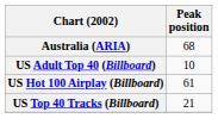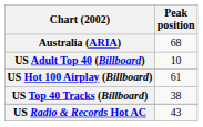 <table class="wikitable sortable plainrowheaders">
 <tr>
 <th>Chart (2002)</th>
 <th>Peak<br>position</th>
 </tr>
 <tr>
 <th scope="row">Australia (<a href='#'>ARIA</a>)</th>
 <td align="center">68</td>
 </tr>
 <tr>
 <th scope="row">US <a href='#'>Adult Top 40</a> (<em><a href='#'>Billboard</a></em>)</th>
 <td align="center">10</td>
 </tr>
 <tr>
 <th scope="row">US <a href='#'>Hot 100 Airplay</a> (<em>Billboard</em>)</th>
 <td align="center">61</td>
 </tr>
 <tr>
 <th scope="row">US <a href='#'>Top 40 Tracks</a> (<em>Billboard</em>)</th>
-<td align="center">21</td>
+<td align="center">38</td>
 </tr>
 <tr>
 </tr>
+<tr>
+<th scope="row">US <a href='#'><em>Radio & Records</em> Hot AC</a></th>
+<td align="center">43</td>
+</tr>
 </table>
